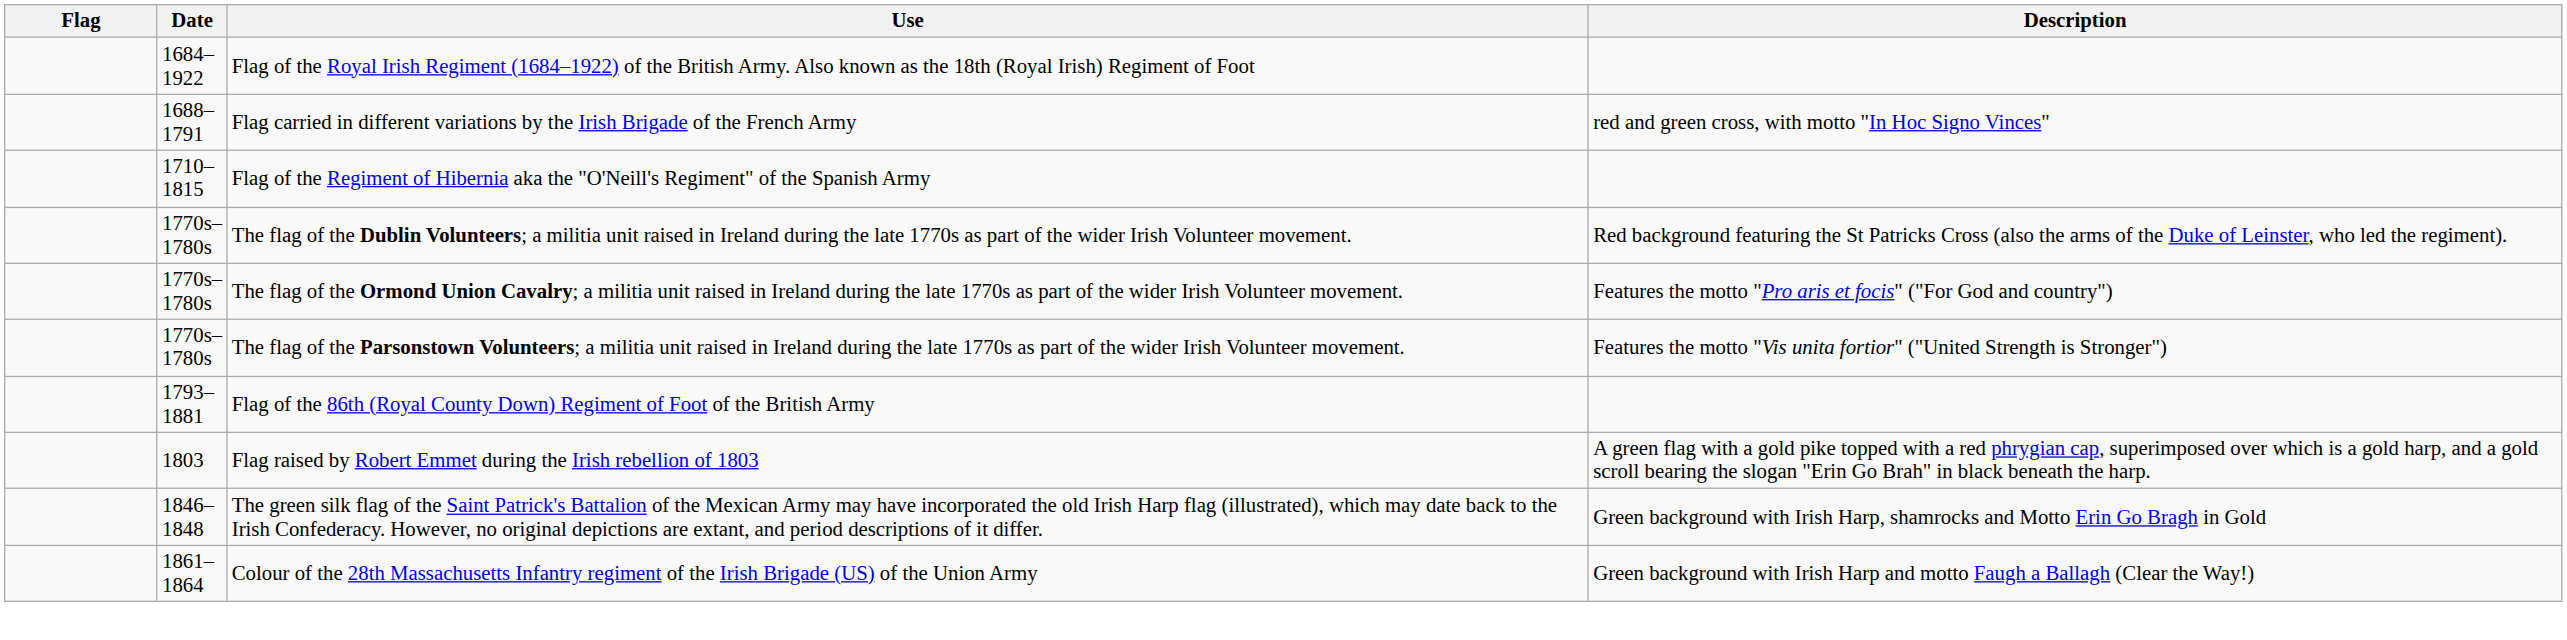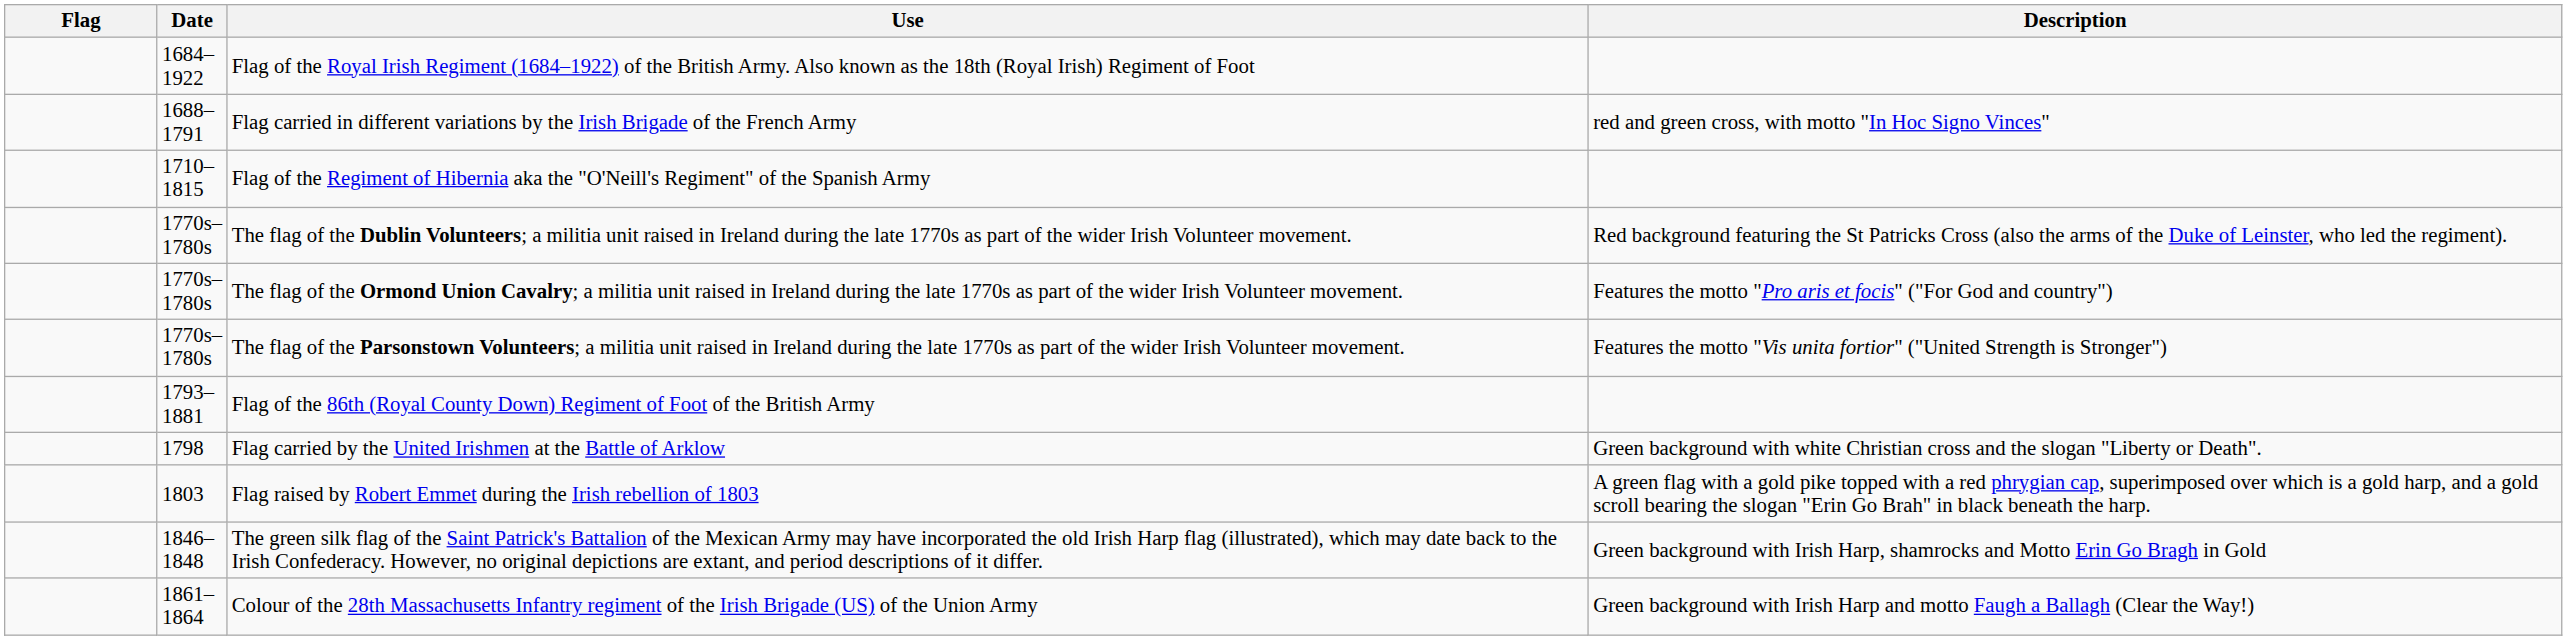 <table class="wikitable">
 <tr>
 <th width=110>Flag</th>
 <th width=30>Date</th>
 <th>Use</th>
 <th>Description</th>
 </tr>
 <tr>
 <td></td>
 <td>1684–1922</td>
 <td>Flag of the <a href='#'>Royal Irish Regiment (1684–1922)</a> of the British Army. Also known as the 18th (Royal Irish) Regiment of Foot</td>
 <td></td>
 </tr>
 <tr>
 <td></td>
 <td>1688–1791</td>
 <td>Flag carried in different variations by the <a href='#'>Irish Brigade</a> of the French Army</td>
 <td>red and green cross, with motto "<a href='#'>In Hoc Signo Vinces</a>"</td>
 </tr>
 <tr>
 <td></td>
 <td>1710–1815</td>
 <td>Flag of the <a href='#'>Regiment of Hibernia</a> aka the "O'Neill's Regiment" of the Spanish Army</td>
 <td></td>
 </tr>
 <tr>
 <td></td>
 <td>1770s–1780s</td>
 <td>The flag of the <strong>Dublin Volunteers</strong>; a militia unit raised in Ireland during the late 1770s as part of the wider Irish Volunteer movement.</td>
 <td>Red background featuring the St Patricks Cross (also the arms of the <a href='#'>Duke of Leinster</a>, who led the regiment).</td>
 </tr>
 <tr>
 <td></td>
 <td>1770s–1780s</td>
 <td>The flag of the <strong>Ormond Union Cavalry</strong>; a militia unit raised in Ireland during the late 1770s as part of the wider Irish Volunteer movement.</td>
 <td>Features the motto "<em><a href='#'>Pro aris et focis</a></em>" ("For God and country")</td>
 </tr>
 <tr>
 <td></td>
 <td>1770s–1780s</td>
 <td>The flag of the <strong>Parsonstown Volunteers</strong>; a militia unit raised in Ireland during the late 1770s as part of the wider Irish Volunteer movement.</td>
 <td>Features the motto "<em>Vis unita fortior</em>" ("United Strength is Stronger")</td>
 </tr>
 <tr>
 <td></td>
 <td>1793–1881</td>
 <td>Flag of the <a href='#'>86th (Royal County Down) Regiment of Foot</a> of the British Army</td>
 <td></td>
 </tr>
 <tr>
 <td></td>
+<td>1798</td>
+<td>Flag carried by the <a href='#'>United Irishmen</a> at the <a href='#'>Battle of Arklow</a></td>
+<td>Green background with white Christian cross and the slogan "Liberty or Death".</td>
+</tr>
+<tr>
+<td></td>
 <td>1803</td>
 <td>Flag raised by <a href='#'>Robert Emmet</a> during the <a href='#'>Irish rebellion of 1803</a></td>
 <td>A green flag with a gold pike topped with a red <a href='#'>phrygian cap</a>, superimposed over which is a gold harp, and a gold scroll bearing the slogan "Erin Go Brah" in black beneath the harp.</td>
 </tr>
 <tr>
 <td></td>
 <td>1846–1848</td>
 <td>The green silk flag of the <a href='#'>Saint Patrick's Battalion</a> of the Mexican Army may have incorporated the old Irish Harp flag (illustrated), which may date back to the Irish Confederacy. However, no original depictions are extant, and period descriptions of it differ.</td>
 <td>Green background with Irish Harp, shamrocks and Motto <a href='#'>Erin Go Bragh</a> in Gold</td>
 </tr>
 <tr>
 <td></td>
 <td>1861–1864</td>
 <td>Colour of the <a href='#'>28th Massachusetts Infantry regiment</a> of the <a href='#'>Irish Brigade (US)</a> of the Union Army</td>
 <td>Green background with Irish Harp and motto <a href='#'>Faugh a Ballagh</a> (Clear the Way!)</td>
 </tr>
 </table>
